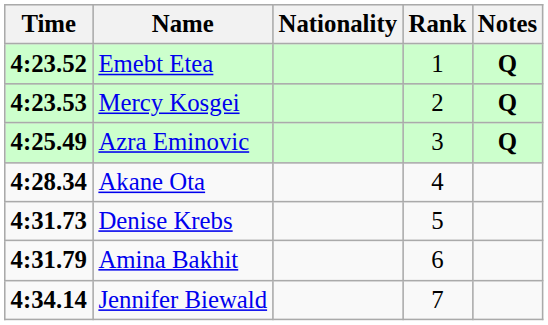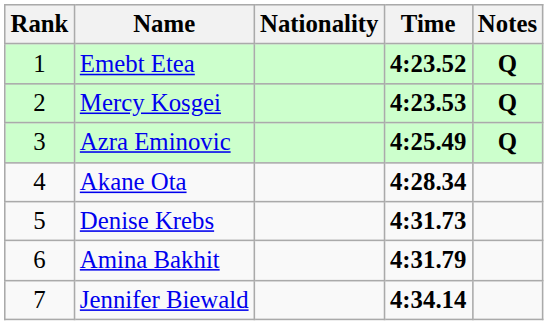 <table class="wikitable sortable" style="text-align:center">
 <tr>
-<th>Time</th>
+<th>Rank</th>
 <th>Name</th>
 <th>Nationality</th>
-<th>Rank</th>
+<th>Time</th>
 <th>Notes</th>
 </tr>
 <tr bgcolor=ccffcc>
-<td><strong>4:23.52</strong></td>
+<td>1</td>
 <td align=left><a href='#'>Emebt Etea</a></td>
 <td align=left></td>
-<td>1</td>
+<td><strong>4:23.52</strong></td>
 <td><strong>Q</strong></td>
 </tr>
 <tr bgcolor=ccffcc>
-<td><strong>4:23.53</strong></td>
+<td>2</td>
 <td align=left><a href='#'>Mercy Kosgei</a></td>
 <td align=left></td>
-<td>2</td>
+<td><strong>4:23.53</strong></td>
 <td><strong>Q</strong></td>
 </tr>
 <tr bgcolor=ccffcc>
-<td><strong>4:25.49</strong></td>
+<td>3</td>
 <td align=left><a href='#'>Azra Eminovic</a></td>
 <td align=left></td>
-<td>3</td>
+<td><strong>4:25.49</strong></td>
 <td><strong>Q</strong></td>
 </tr>
 <tr>
-<td><strong>4:28.34</strong></td>
+<td>4</td>
 <td align=left><a href='#'>Akane Ota</a></td>
 <td align=left></td>
-<td>4</td>
+<td><strong>4:28.34</strong></td>
 <td></td>
 </tr>
 <tr>
-<td><strong>4:31.73</strong></td>
+<td>5</td>
 <td align=left><a href='#'>Denise Krebs</a></td>
 <td align=left></td>
-<td>5</td>
+<td><strong>4:31.73</strong></td>
 <td></td>
 </tr>
 <tr>
-<td><strong>4:31.79</strong></td>
+<td>6</td>
 <td align=left><a href='#'>Amina Bakhit</a></td>
 <td align=left></td>
-<td>6</td>
+<td><strong>4:31.79</strong></td>
 <td></td>
 </tr>
 <tr>
-<td><strong>4:34.14</strong></td>
+<td>7</td>
 <td align=left><a href='#'>Jennifer Biewald</a></td>
 <td align=left></td>
-<td>7</td>
+<td><strong>4:34.14</strong></td>
 <td></td>
 </tr>
 </table>
